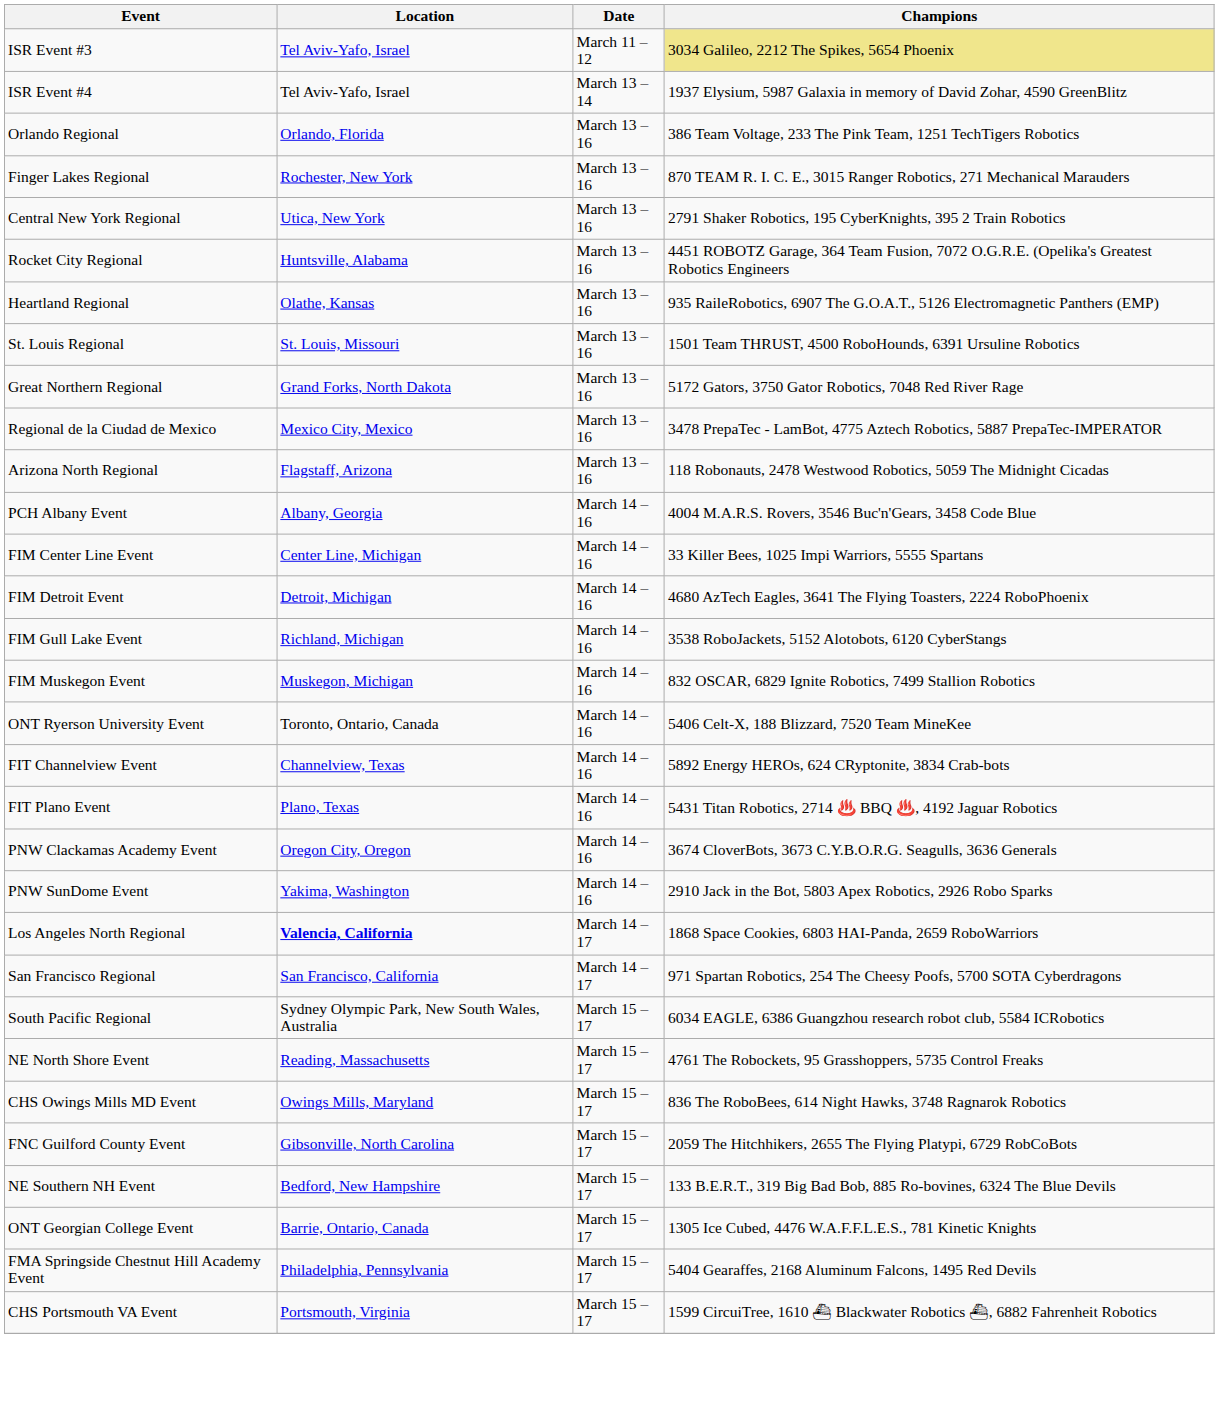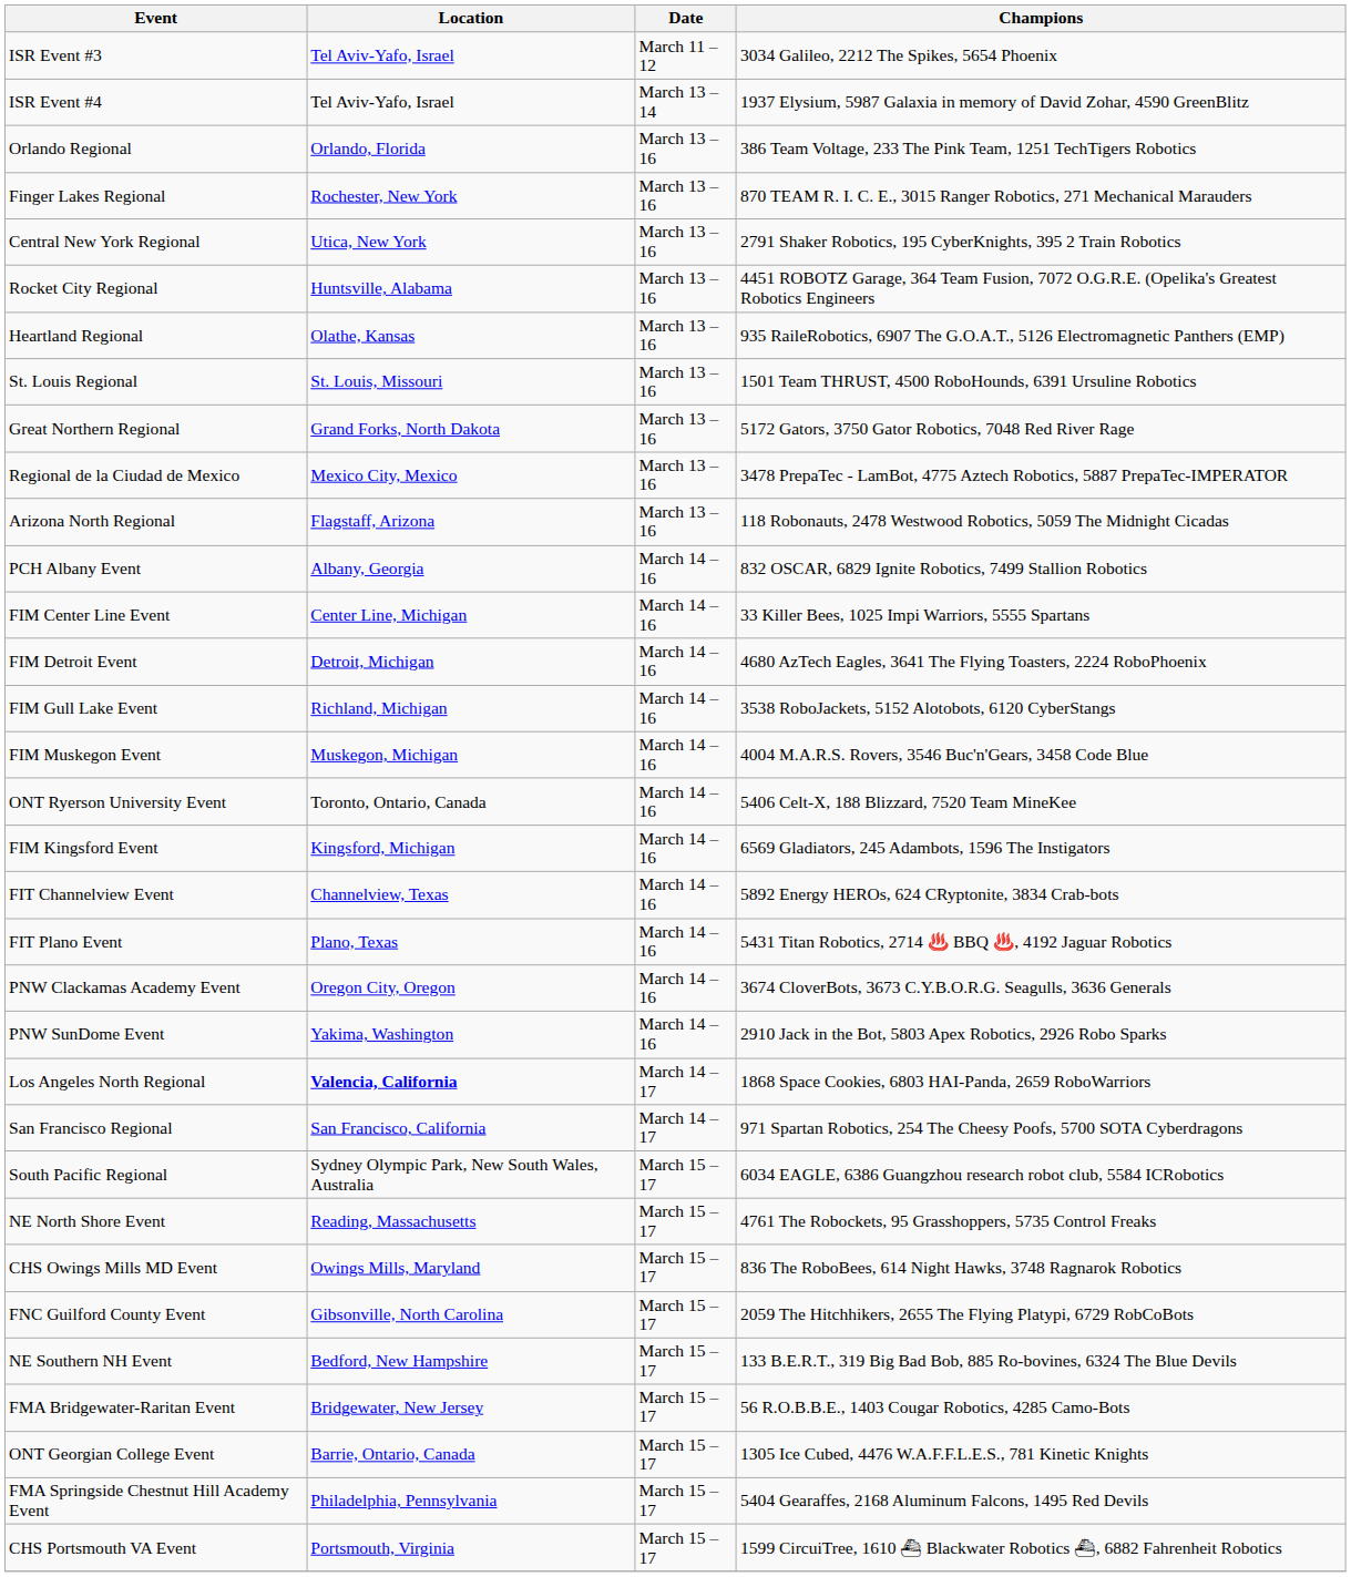 <table class="wikitable">
 <tr>
 <th>Event</th>
 <th>Location</th>
 <th>Date</th>
 <th>Champions</th>
 </tr>
 <tr>
 <td>ISR Event #3</td>
 <td><a href='#'>Tel Aviv-Yafo, Israel</a></td>
 <td>March 11 – 12</td>
-<td style="background: khaki;">3034 Galileo, 2212 The Spikes, 5654 Phoenix</td>
+<td>3034 Galileo, 2212 The Spikes, 5654 Phoenix</td>
 </tr>
 <tr>
 <td>ISR Event #4</td>
 <td>Tel Aviv-Yafo, Israel</td>
 <td>March 13 – 14</td>
 <td>1937 Elysium, 5987 Galaxia in memory of David Zohar, 4590 GreenBlitz</td>
 </tr>
 <tr>
 <td>Orlando Regional</td>
 <td><a href='#'>Orlando, Florida</a></td>
 <td>March 13 – 16</td>
 <td>386 Team Voltage, 233 The Pink Team, 1251 TechTigers Robotics</td>
 </tr>
 <tr>
 <td>Finger Lakes Regional</td>
 <td><a href='#'>Rochester, New York</a></td>
 <td>March 13 – 16</td>
 <td>870 TEAM R. I. C. E., 3015 Ranger Robotics, 271 Mechanical Marauders</td>
 </tr>
 <tr>
 <td>Central New York Regional</td>
 <td><a href='#'>Utica, New York</a></td>
 <td>March 13 – 16</td>
 <td>2791 Shaker Robotics, 195 CyberKnights, 395 2 Train Robotics</td>
 </tr>
 <tr>
 <td>Rocket City Regional</td>
 <td><a href='#'>Huntsville, Alabama</a></td>
 <td>March 13 – 16</td>
 <td>4451 ROBOTZ Garage, 364 Team Fusion, 7072 O.G.R.E. (Opelika's Greatest Robotics Engineers</td>
 </tr>
 <tr>
 <td>Heartland Regional</td>
 <td><a href='#'>Olathe, Kansas</a></td>
 <td>March 13 – 16</td>
 <td>935 RaileRobotics, 6907 The G.O.A.T., 5126 Electromagnetic Panthers (EMP)</td>
 </tr>
 <tr>
 <td>St. Louis Regional</td>
 <td><a href='#'>St. Louis, Missouri</a></td>
 <td>March 13 – 16</td>
 <td>1501 Team THRUST, 4500 RoboHounds, 6391 Ursuline Robotics</td>
 </tr>
 <tr>
 <td>Great Northern Regional</td>
 <td><a href='#'>Grand Forks, North Dakota</a></td>
 <td>March 13 – 16</td>
 <td>5172 Gators, 3750 Gator Robotics, 7048 Red River Rage</td>
 </tr>
 <tr>
 <td>Regional de la Ciudad de Mexico</td>
 <td><a href='#'>Mexico City, Mexico</a></td>
 <td>March 13 – 16</td>
 <td>3478 PrepaTec - LamBot, 4775 Aztech Robotics, 5887 PrepaTec-IMPERATOR</td>
 </tr>
 <tr>
 <td>Arizona North Regional</td>
 <td><a href='#'>Flagstaff, Arizona</a></td>
 <td>March 13 – 16</td>
 <td>118 Robonauts, 2478 Westwood Robotics, 5059 The Midnight Cicadas</td>
 </tr>
 <tr>
 <td>PCH Albany Event</td>
 <td><a href='#'>Albany, Georgia</a></td>
 <td>March 14 – 16</td>
-<td>4004 M.A.R.S. Rovers, 3546 Buc'n'Gears, 3458 Code Blue</td>
+<td>832 OSCAR, 6829 Ignite Robotics, 7499 Stallion Robotics</td>
 </tr>
 <tr>
 <td>FIM Center Line Event</td>
 <td><a href='#'>Center Line, Michigan</a></td>
 <td>March 14 – 16</td>
 <td>33 Killer Bees, 1025 Impi Warriors, 5555 Spartans</td>
 </tr>
 <tr>
 <td>FIM Detroit Event</td>
 <td><a href='#'>Detroit, Michigan</a></td>
 <td>March 14 – 16</td>
 <td>4680 AzTech Eagles, 3641 The Flying Toasters, 2224 RoboPhoenix</td>
 </tr>
 <tr>
 <td>FIM Gull Lake Event</td>
 <td><a href='#'>Richland, Michigan</a></td>
 <td>March 14 – 16</td>
 <td>3538 RoboJackets, 5152 Alotobots, 6120 CyberStangs</td>
 </tr>
 <tr>
 <td>FIM Muskegon Event</td>
 <td><a href='#'>Muskegon, Michigan</a></td>
 <td>March 14 – 16</td>
-<td>832 OSCAR, 6829 Ignite Robotics, 7499 Stallion Robotics</td>
+<td>4004 M.A.R.S. Rovers, 3546 Buc'n'Gears, 3458 Code Blue</td>
 </tr>
 <tr>
 <td>ONT Ryerson University Event</td>
 <td>Toronto, Ontario, Canada</td>
 <td>March 14 – 16</td>
 <td>5406 Celt-X, 188 Blizzard, 7520 Team MineKee</td>
+</tr>
+<tr>
+<td>FIM Kingsford Event</td>
+<td><a href='#'>Kingsford, Michigan</a></td>
+<td>March 14 – 16</td>
+<td>6569 Gladiators, 245 Adambots, 1596 The Instigators</td>
 </tr>
 <tr>
 <td>FIT Channelview Event</td>
 <td><a href='#'>Channelview, Texas</a></td>
 <td>March 14 – 16</td>
 <td>5892 Energy HEROs, 624 CRyptonite, 3834 Crab-bots</td>
 </tr>
 <tr>
 <td>FIT Plano Event</td>
 <td><a href='#'>Plano, Texas</a></td>
 <td>March 14 – 16</td>
 <td>5431 Titan Robotics, 2714 ♨️ BBQ ♨️, 4192 Jaguar Robotics</td>
 </tr>
 <tr>
 <td>PNW Clackamas Academy Event</td>
 <td><a href='#'>Oregon City, Oregon</a></td>
 <td>March 14 – 16</td>
 <td>3674 CloverBots, 3673 C.Y.B.O.R.G. Seagulls, 3636 Generals</td>
 </tr>
 <tr>
 <td>PNW SunDome Event</td>
 <td><a href='#'>Yakima, Washington</a></td>
 <td>March 14 – 16</td>
 <td>2910 Jack in the Bot, 5803 Apex Robotics, 2926 Robo Sparks</td>
 </tr>
 <tr>
 <td>Los Angeles North Regional</td>
 <td><strong><a href='#'>Valencia, California</a></strong></td>
 <td>March 14 – 17</td>
 <td>1868 Space Cookies, 6803 HAI-Panda, 2659 RoboWarriors</td>
 </tr>
 <tr>
 <td>San Francisco Regional</td>
 <td><a href='#'>San Francisco, California</a></td>
 <td>March 14 – 17</td>
 <td>971 Spartan Robotics, 254 The Cheesy Poofs, 5700 SOTA Cyberdragons</td>
 </tr>
 <tr>
 <td>South Pacific Regional</td>
 <td>Sydney Olympic Park, New South Wales, Australia</td>
 <td>March 15 – 17</td>
 <td>6034 EAGLE, 6386 Guangzhou research robot club, 5584 ICRobotics</td>
 </tr>
 <tr>
 <td>NE North Shore Event</td>
 <td><a href='#'>Reading, Massachusetts</a></td>
 <td>March 15 – 17</td>
 <td>4761 The Robockets, 95 Grasshoppers, 5735 Control Freaks</td>
 </tr>
 <tr>
 <td>CHS Owings Mills MD Event</td>
 <td><a href='#'>Owings Mills, Maryland</a></td>
 <td>March 15 – 17</td>
 <td>836 The RoboBees, 614 Night Hawks, 3748 Ragnarok Robotics</td>
 </tr>
 <tr>
 <td>FNC Guilford County Event</td>
 <td><a href='#'>Gibsonville, North Carolina</a></td>
 <td>March 15 – 17</td>
 <td>2059 The Hitchhikers, 2655 The Flying Platypi, 6729 RobCoBots</td>
 </tr>
 <tr>
 <td>NE Southern NH Event</td>
 <td><a href='#'>Bedford, New Hampshire</a></td>
 <td>March 15 – 17</td>
 <td>133 B.E.R.T., 319 Big Bad Bob, 885 Ro-bovines, 6324 The Blue Devils</td>
 </tr>
 <tr>
+<td>FMA Bridgewater-Raritan Event</td>
+<td><a href='#'>Bridgewater, New Jersey</a></td>
+<td>March 15 – 17</td>
+<td>56 R.O.B.B.E., 1403 Cougar Robotics, 4285 Camo-Bots</td>
+</tr>
+<tr>
 <td>ONT Georgian College Event</td>
 <td><a href='#'>Barrie, Ontario, Canada</a></td>
 <td>March 15 – 17</td>
 <td>1305 Ice Cubed, 4476 W.A.F.F.L.E.S., 781 Kinetic Knights</td>
 </tr>
 <tr>
 <td>FMA Springside Chestnut Hill Academy Event</td>
 <td><a href='#'>Philadelphia, Pennsylvania</a></td>
 <td>March 15 – 17</td>
 <td>5404 Gearaffes, 2168 Aluminum Falcons, 1495 Red Devils</td>
 </tr>
 <tr>
 <td>CHS Portsmouth VA Event</td>
 <td><a href='#'>Portsmouth, Virginia</a></td>
 <td>March 15 – 17</td>
 <td>1599 CircuiTree, 1610 ⛴ Blackwater Robotics ⛴, 6882 Fahrenheit Robotics</td>
 </tr>
 <tr>
 </tr>
 </table>
